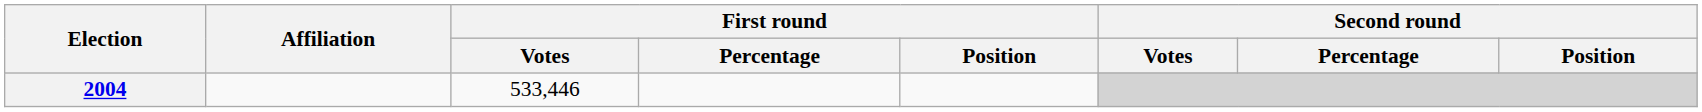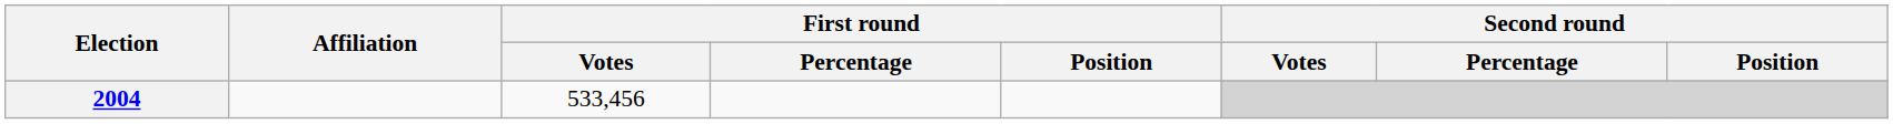 <table class=wikitable width=100%>
 <tr>
 <th rowspan=2>Election</th>
 <th rowspan=2>Affiliation</th>
 <th colspan=3>First round</th>
 <th colspan=3>Second round</th>
 </tr>
 <tr>
 <th>Votes</th>
 <th>Percentage</th>
 <th>Position</th>
 <th>Votes</th>
 <th>Percentage</th>
 <th>Position</th>
 </tr>
 <tr align=center>
 <th><a href='#'>2004</a></th>
 <td></td>
-<td>533,446</td>
+<td>533,456</td>
 <td></td>
 <td></td>
 <td bgcolor=lightgrey colspan=3></td>
 </tr>
 </table>
